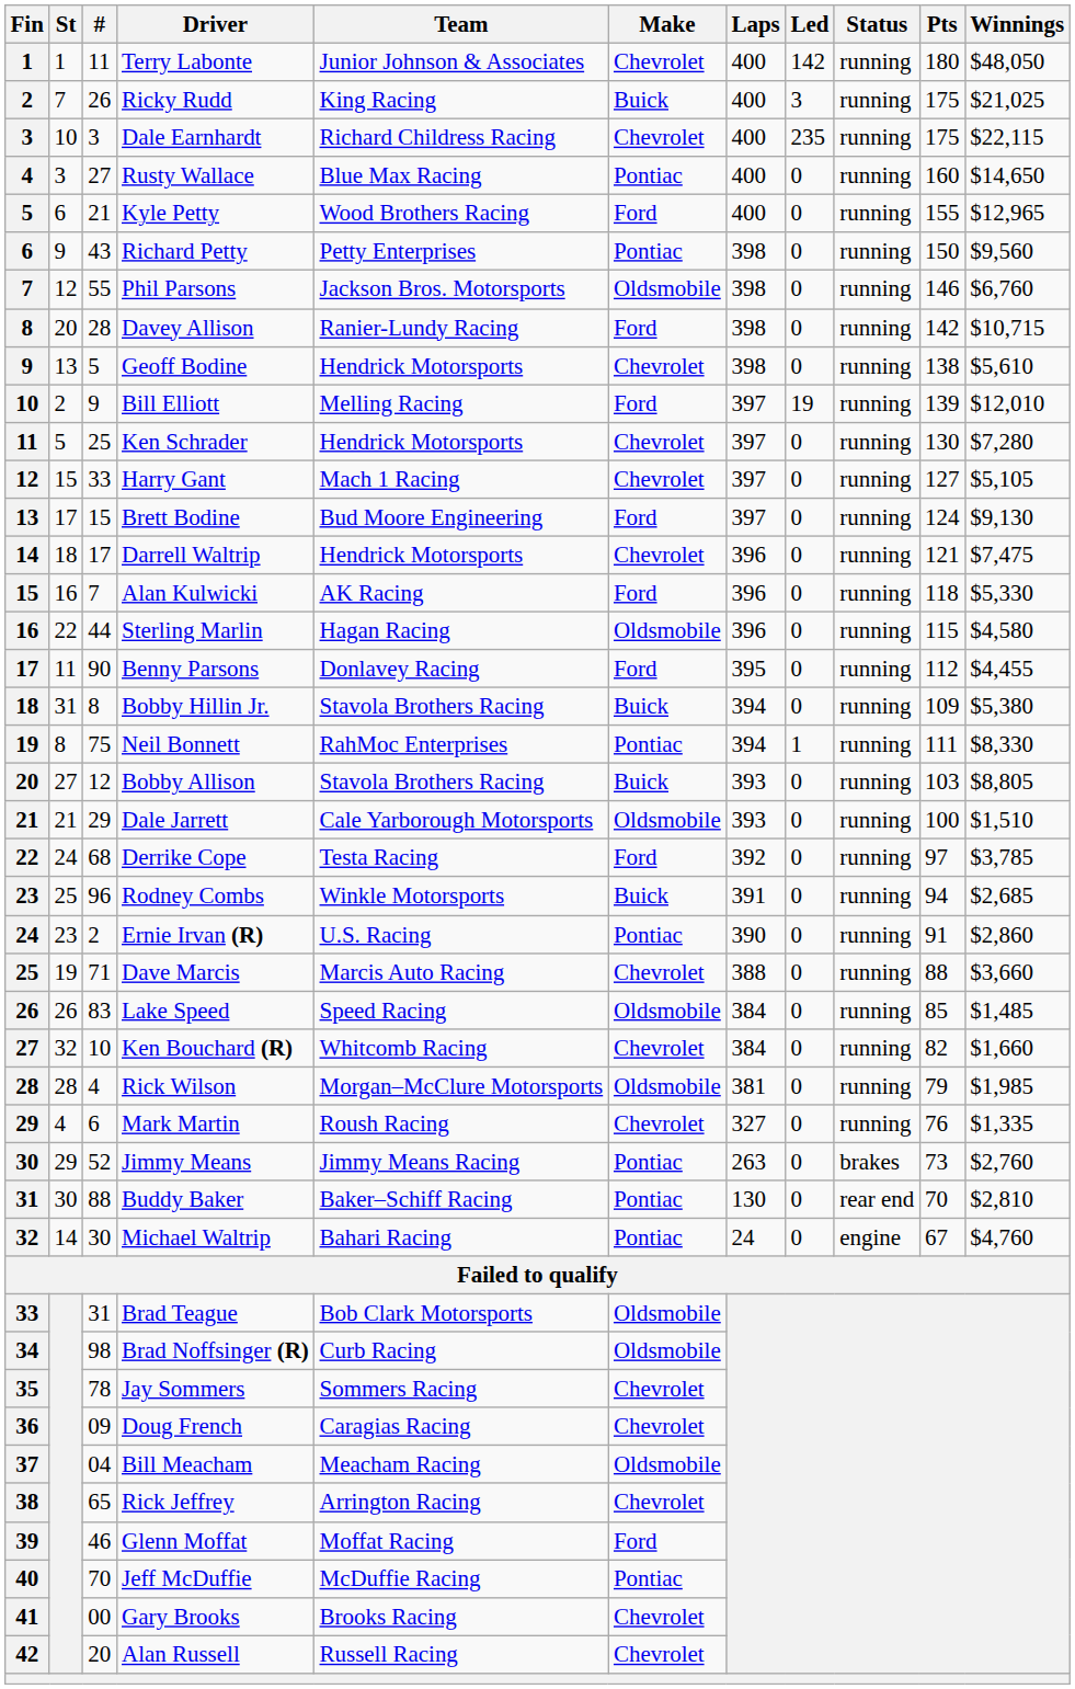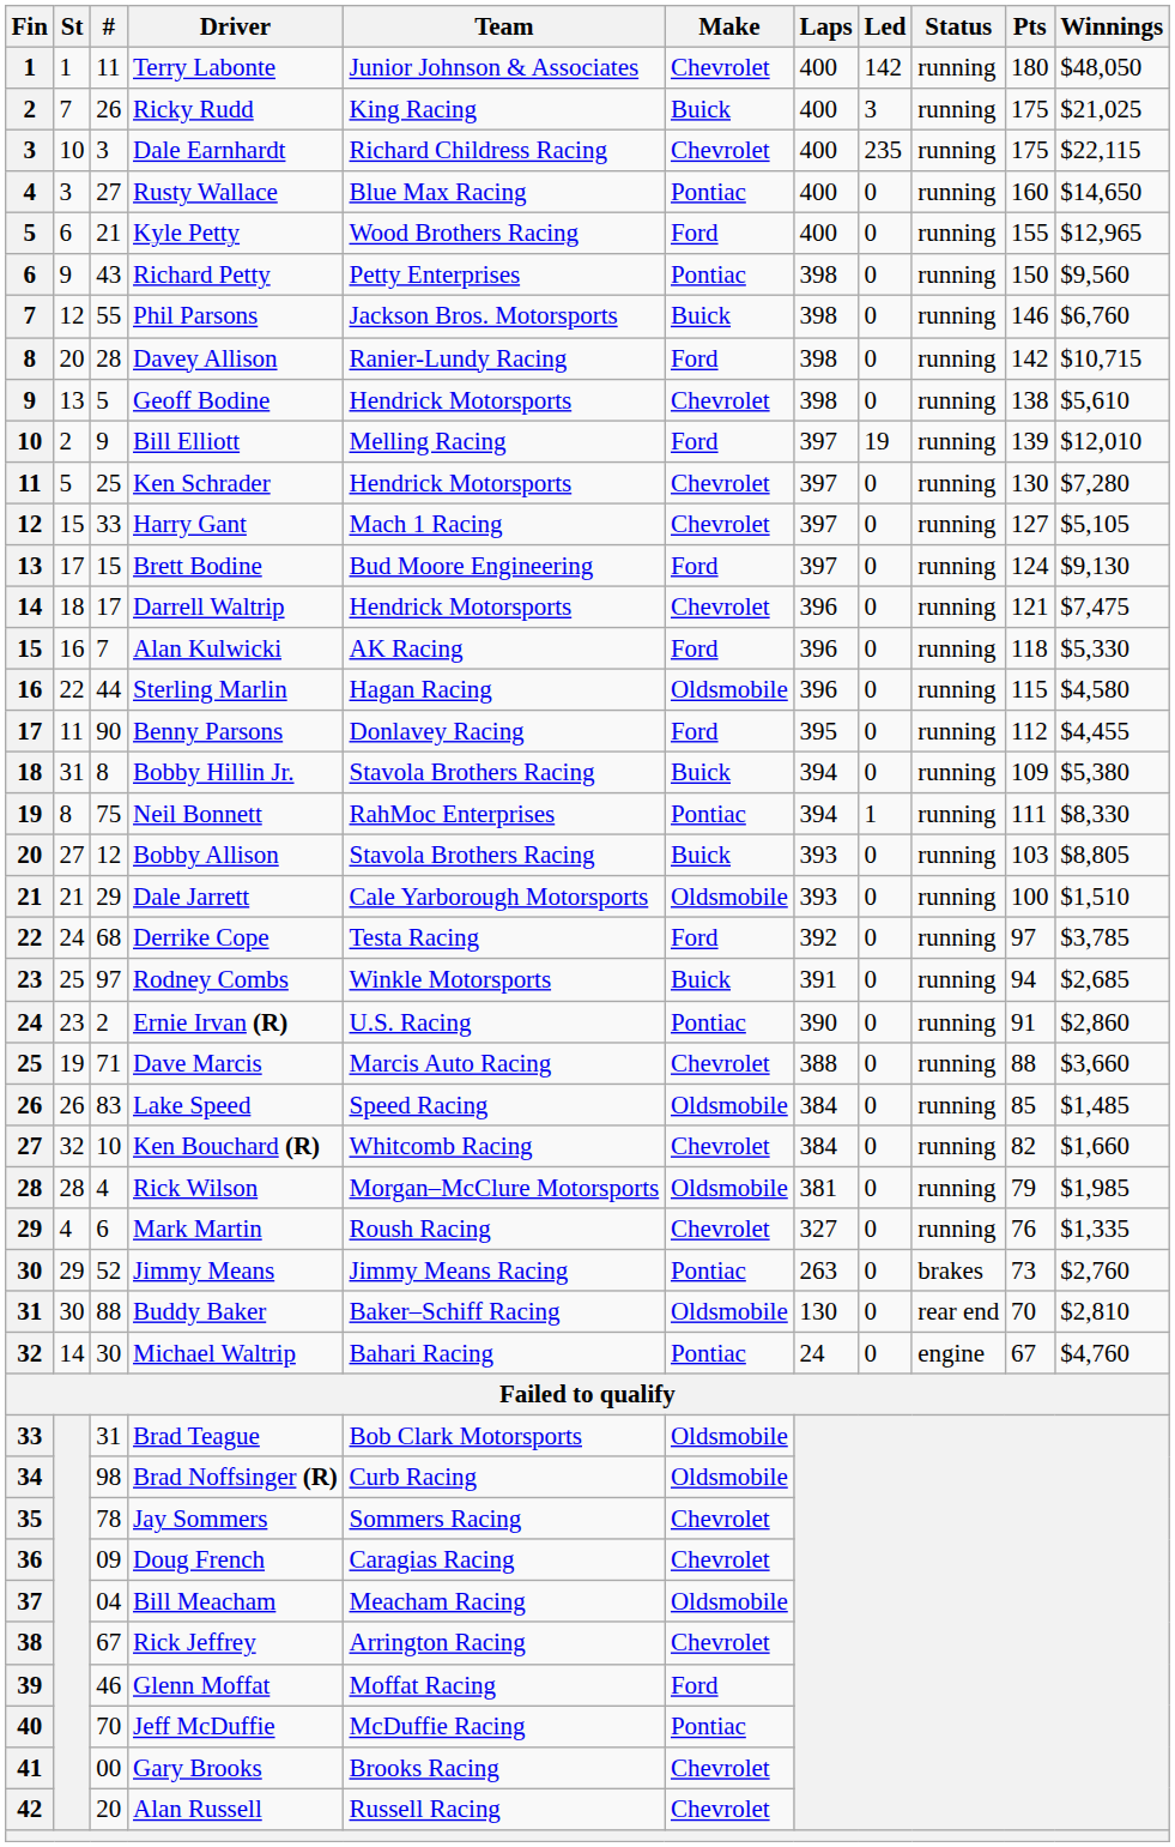 <table class="wikitable" style="font-size:95%">
 <tr>
 <th>Fin</th>
 <th>St</th>
 <th>#</th>
 <th>Driver</th>
 <th>Team</th>
 <th>Make</th>
 <th>Laps</th>
 <th>Led</th>
 <th>Status</th>
 <th>Pts</th>
 <th>Winnings</th>
 </tr>
 <tr>
 <th>1</th>
 <td>1</td>
 <td>11</td>
 <td><a href='#'>Terry Labonte</a></td>
 <td><a href='#'>Junior Johnson & Associates</a></td>
 <td><a href='#'>Chevrolet</a></td>
 <td>400</td>
 <td>142</td>
 <td>running</td>
 <td>180</td>
 <td>$48,050</td>
 </tr>
 <tr>
 <th>2</th>
 <td>7</td>
 <td>26</td>
 <td><a href='#'>Ricky Rudd</a></td>
 <td><a href='#'>King Racing</a></td>
 <td><a href='#'>Buick</a></td>
 <td>400</td>
 <td>3</td>
 <td>running</td>
 <td>175</td>
 <td>$21,025</td>
 </tr>
 <tr>
 <th>3</th>
 <td>10</td>
 <td>3</td>
 <td><a href='#'>Dale Earnhardt</a></td>
 <td><a href='#'>Richard Childress Racing</a></td>
 <td><a href='#'>Chevrolet</a></td>
 <td>400</td>
 <td>235</td>
 <td>running</td>
 <td>175</td>
 <td>$22,115</td>
 </tr>
 <tr>
 <th>4</th>
 <td>3</td>
 <td>27</td>
 <td><a href='#'>Rusty Wallace</a></td>
 <td><a href='#'>Blue Max Racing</a></td>
 <td><a href='#'>Pontiac</a></td>
 <td>400</td>
 <td>0</td>
 <td>running</td>
 <td>160</td>
 <td>$14,650</td>
 </tr>
 <tr>
 <th>5</th>
 <td>6</td>
 <td>21</td>
 <td><a href='#'>Kyle Petty</a></td>
 <td><a href='#'>Wood Brothers Racing</a></td>
 <td><a href='#'>Ford</a></td>
 <td>400</td>
 <td>0</td>
 <td>running</td>
 <td>155</td>
 <td>$12,965</td>
 </tr>
 <tr>
 <th>6</th>
 <td>9</td>
 <td>43</td>
 <td><a href='#'>Richard Petty</a></td>
 <td><a href='#'>Petty Enterprises</a></td>
 <td><a href='#'>Pontiac</a></td>
 <td>398</td>
 <td>0</td>
 <td>running</td>
 <td>150</td>
 <td>$9,560</td>
 </tr>
 <tr>
 <th>7</th>
 <td>12</td>
 <td>55</td>
 <td><a href='#'>Phil Parsons</a></td>
 <td><a href='#'>Jackson Bros. Motorsports</a></td>
-<td><a href='#'>Oldsmobile</a></td>
+<td><a href='#'>Buick</a></td>
 <td>398</td>
 <td>0</td>
 <td>running</td>
 <td>146</td>
 <td>$6,760</td>
 </tr>
 <tr>
 <th>8</th>
 <td>20</td>
 <td>28</td>
 <td><a href='#'>Davey Allison</a></td>
 <td><a href='#'>Ranier-Lundy Racing</a></td>
 <td><a href='#'>Ford</a></td>
 <td>398</td>
 <td>0</td>
 <td>running</td>
 <td>142</td>
 <td>$10,715</td>
 </tr>
 <tr>
 <th>9</th>
 <td>13</td>
 <td>5</td>
 <td><a href='#'>Geoff Bodine</a></td>
 <td><a href='#'>Hendrick Motorsports</a></td>
 <td><a href='#'>Chevrolet</a></td>
 <td>398</td>
 <td>0</td>
 <td>running</td>
 <td>138</td>
 <td>$5,610</td>
 </tr>
 <tr>
 <th>10</th>
 <td>2</td>
 <td>9</td>
 <td><a href='#'>Bill Elliott</a></td>
 <td><a href='#'>Melling Racing</a></td>
 <td><a href='#'>Ford</a></td>
 <td>397</td>
 <td>19</td>
 <td>running</td>
 <td>139</td>
 <td>$12,010</td>
 </tr>
 <tr>
 <th>11</th>
 <td>5</td>
 <td>25</td>
 <td><a href='#'>Ken Schrader</a></td>
 <td><a href='#'>Hendrick Motorsports</a></td>
 <td><a href='#'>Chevrolet</a></td>
 <td>397</td>
 <td>0</td>
 <td>running</td>
 <td>130</td>
 <td>$7,280</td>
 </tr>
 <tr>
 <th>12</th>
 <td>15</td>
 <td>33</td>
 <td><a href='#'>Harry Gant</a></td>
 <td><a href='#'>Mach 1 Racing</a></td>
 <td><a href='#'>Chevrolet</a></td>
 <td>397</td>
 <td>0</td>
 <td>running</td>
 <td>127</td>
 <td>$5,105</td>
 </tr>
 <tr>
 <th>13</th>
 <td>17</td>
 <td>15</td>
 <td><a href='#'>Brett Bodine</a></td>
 <td><a href='#'>Bud Moore Engineering</a></td>
 <td><a href='#'>Ford</a></td>
 <td>397</td>
 <td>0</td>
 <td>running</td>
 <td>124</td>
 <td>$9,130</td>
 </tr>
 <tr>
 <th>14</th>
 <td>18</td>
 <td>17</td>
 <td><a href='#'>Darrell Waltrip</a></td>
 <td><a href='#'>Hendrick Motorsports</a></td>
 <td><a href='#'>Chevrolet</a></td>
 <td>396</td>
 <td>0</td>
 <td>running</td>
 <td>121</td>
 <td>$7,475</td>
 </tr>
 <tr>
 <th>15</th>
 <td>16</td>
 <td>7</td>
 <td><a href='#'>Alan Kulwicki</a></td>
 <td><a href='#'>AK Racing</a></td>
 <td><a href='#'>Ford</a></td>
 <td>396</td>
 <td>0</td>
 <td>running</td>
 <td>118</td>
 <td>$5,330</td>
 </tr>
 <tr>
 <th>16</th>
 <td>22</td>
 <td>44</td>
 <td><a href='#'>Sterling Marlin</a></td>
 <td><a href='#'>Hagan Racing</a></td>
 <td><a href='#'>Oldsmobile</a></td>
 <td>396</td>
 <td>0</td>
 <td>running</td>
 <td>115</td>
 <td>$4,580</td>
 </tr>
 <tr>
 <th>17</th>
 <td>11</td>
 <td>90</td>
 <td><a href='#'>Benny Parsons</a></td>
 <td><a href='#'>Donlavey Racing</a></td>
 <td><a href='#'>Ford</a></td>
 <td>395</td>
 <td>0</td>
 <td>running</td>
 <td>112</td>
 <td>$4,455</td>
 </tr>
 <tr>
 <th>18</th>
 <td>31</td>
 <td>8</td>
 <td><a href='#'>Bobby Hillin Jr.</a></td>
 <td><a href='#'>Stavola Brothers Racing</a></td>
 <td><a href='#'>Buick</a></td>
 <td>394</td>
 <td>0</td>
 <td>running</td>
 <td>109</td>
 <td>$5,380</td>
 </tr>
 <tr>
 <th>19</th>
 <td>8</td>
 <td>75</td>
 <td><a href='#'>Neil Bonnett</a></td>
 <td><a href='#'>RahMoc Enterprises</a></td>
 <td><a href='#'>Pontiac</a></td>
 <td>394</td>
 <td>1</td>
 <td>running</td>
 <td>111</td>
 <td>$8,330</td>
 </tr>
 <tr>
 <th>20</th>
 <td>27</td>
 <td>12</td>
 <td><a href='#'>Bobby Allison</a></td>
 <td><a href='#'>Stavola Brothers Racing</a></td>
 <td><a href='#'>Buick</a></td>
 <td>393</td>
 <td>0</td>
 <td>running</td>
 <td>103</td>
 <td>$8,805</td>
 </tr>
 <tr>
 <th>21</th>
 <td>21</td>
 <td>29</td>
 <td><a href='#'>Dale Jarrett</a></td>
 <td><a href='#'>Cale Yarborough Motorsports</a></td>
 <td><a href='#'>Oldsmobile</a></td>
 <td>393</td>
 <td>0</td>
 <td>running</td>
 <td>100</td>
 <td>$1,510</td>
 </tr>
 <tr>
 <th>22</th>
 <td>24</td>
 <td>68</td>
 <td><a href='#'>Derrike Cope</a></td>
 <td><a href='#'>Testa Racing</a></td>
 <td><a href='#'>Ford</a></td>
 <td>392</td>
 <td>0</td>
 <td>running</td>
 <td>97</td>
 <td>$3,785</td>
 </tr>
 <tr>
 <th>23</th>
 <td>25</td>
-<td>96</td>
+<td>97</td>
 <td><a href='#'>Rodney Combs</a></td>
 <td><a href='#'>Winkle Motorsports</a></td>
 <td><a href='#'>Buick</a></td>
 <td>391</td>
 <td>0</td>
 <td>running</td>
 <td>94</td>
 <td>$2,685</td>
 </tr>
 <tr>
 <th>24</th>
 <td>23</td>
 <td>2</td>
 <td><a href='#'>Ernie Irvan</a> <strong>(R)</strong></td>
 <td><a href='#'>U.S. Racing</a></td>
 <td><a href='#'>Pontiac</a></td>
 <td>390</td>
 <td>0</td>
 <td>running</td>
 <td>91</td>
 <td>$2,860</td>
 </tr>
 <tr>
 <th>25</th>
 <td>19</td>
 <td>71</td>
 <td><a href='#'>Dave Marcis</a></td>
 <td><a href='#'>Marcis Auto Racing</a></td>
 <td><a href='#'>Chevrolet</a></td>
 <td>388</td>
 <td>0</td>
 <td>running</td>
 <td>88</td>
 <td>$3,660</td>
 </tr>
 <tr>
 <th>26</th>
 <td>26</td>
 <td>83</td>
 <td><a href='#'>Lake Speed</a></td>
 <td><a href='#'>Speed Racing</a></td>
 <td><a href='#'>Oldsmobile</a></td>
 <td>384</td>
 <td>0</td>
 <td>running</td>
 <td>85</td>
 <td>$1,485</td>
 </tr>
 <tr>
 <th>27</th>
 <td>32</td>
 <td>10</td>
 <td><a href='#'>Ken Bouchard</a> <strong>(R)</strong></td>
 <td><a href='#'>Whitcomb Racing</a></td>
 <td><a href='#'>Chevrolet</a></td>
 <td>384</td>
 <td>0</td>
 <td>running</td>
 <td>82</td>
 <td>$1,660</td>
 </tr>
 <tr>
 <th>28</th>
 <td>28</td>
 <td>4</td>
 <td><a href='#'>Rick Wilson</a></td>
 <td><a href='#'>Morgan–McClure Motorsports</a></td>
 <td><a href='#'>Oldsmobile</a></td>
 <td>381</td>
 <td>0</td>
 <td>running</td>
 <td>79</td>
 <td>$1,985</td>
 </tr>
 <tr>
 <th>29</th>
 <td>4</td>
 <td>6</td>
 <td><a href='#'>Mark Martin</a></td>
 <td><a href='#'>Roush Racing</a></td>
 <td><a href='#'>Chevrolet</a></td>
 <td>327</td>
 <td>0</td>
 <td>running</td>
 <td>76</td>
 <td>$1,335</td>
 </tr>
 <tr>
 <th>30</th>
 <td>29</td>
 <td>52</td>
 <td><a href='#'>Jimmy Means</a></td>
 <td><a href='#'>Jimmy Means Racing</a></td>
 <td><a href='#'>Pontiac</a></td>
 <td>263</td>
 <td>0</td>
 <td>brakes</td>
 <td>73</td>
 <td>$2,760</td>
 </tr>
 <tr>
 <th>31</th>
 <td>30</td>
 <td>88</td>
 <td><a href='#'>Buddy Baker</a></td>
 <td><a href='#'>Baker–Schiff Racing</a></td>
-<td><a href='#'>Pontiac</a></td>
+<td><a href='#'>Oldsmobile</a></td>
 <td>130</td>
 <td>0</td>
 <td>rear end</td>
 <td>70</td>
 <td>$2,810</td>
 </tr>
 <tr>
 <th>32</th>
 <td>14</td>
 <td>30</td>
 <td><a href='#'>Michael Waltrip</a></td>
 <td><a href='#'>Bahari Racing</a></td>
 <td><a href='#'>Pontiac</a></td>
 <td>24</td>
 <td>0</td>
 <td>engine</td>
 <td>67</td>
 <td>$4,760</td>
 </tr>
 <tr>
 <th colspan="11">Failed to qualify</th>
 </tr>
 <tr>
 <th>33</th>
 <th rowspan="10"></th>
 <td>31</td>
 <td><a href='#'>Brad Teague</a></td>
 <td><a href='#'>Bob Clark Motorsports</a></td>
 <td><a href='#'>Oldsmobile</a></td>
 <th colspan="5" rowspan="10"></th>
 </tr>
 <tr>
 <th>34</th>
 <td>98</td>
 <td><a href='#'>Brad Noffsinger</a> <strong>(R)</strong></td>
 <td><a href='#'>Curb Racing</a></td>
 <td><a href='#'>Oldsmobile</a></td>
 </tr>
 <tr>
 <th>35</th>
 <td>78</td>
 <td><a href='#'>Jay Sommers</a></td>
 <td><a href='#'>Sommers Racing</a></td>
 <td><a href='#'>Chevrolet</a></td>
 </tr>
 <tr>
 <th>36</th>
 <td>09</td>
 <td><a href='#'>Doug French</a></td>
 <td><a href='#'>Caragias Racing</a></td>
 <td><a href='#'>Chevrolet</a></td>
 </tr>
 <tr>
 <th>37</th>
 <td>04</td>
 <td><a href='#'>Bill Meacham</a></td>
 <td><a href='#'>Meacham Racing</a></td>
 <td><a href='#'>Oldsmobile</a></td>
 </tr>
 <tr>
 <th>38</th>
-<td>65</td>
+<td>67</td>
 <td><a href='#'>Rick Jeffrey</a></td>
 <td><a href='#'>Arrington Racing</a></td>
 <td><a href='#'>Chevrolet</a></td>
 </tr>
 <tr>
 <th>39</th>
 <td>46</td>
 <td><a href='#'>Glenn Moffat</a></td>
 <td><a href='#'>Moffat Racing</a></td>
 <td><a href='#'>Ford</a></td>
 </tr>
 <tr>
 <th>40</th>
 <td>70</td>
 <td><a href='#'>Jeff McDuffie</a></td>
 <td><a href='#'>McDuffie Racing</a></td>
 <td><a href='#'>Pontiac</a></td>
 </tr>
 <tr>
 <th>41</th>
 <td>00</td>
 <td><a href='#'>Gary Brooks</a></td>
 <td><a href='#'>Brooks Racing</a></td>
 <td><a href='#'>Chevrolet</a></td>
 </tr>
 <tr>
 <th>42</th>
 <td>20</td>
 <td><a href='#'>Alan Russell</a></td>
 <td><a href='#'>Russell Racing</a></td>
 <td><a href='#'>Chevrolet</a></td>
 </tr>
 <tr>
 <th colspan="11"></th>
 </tr>
 </table>
